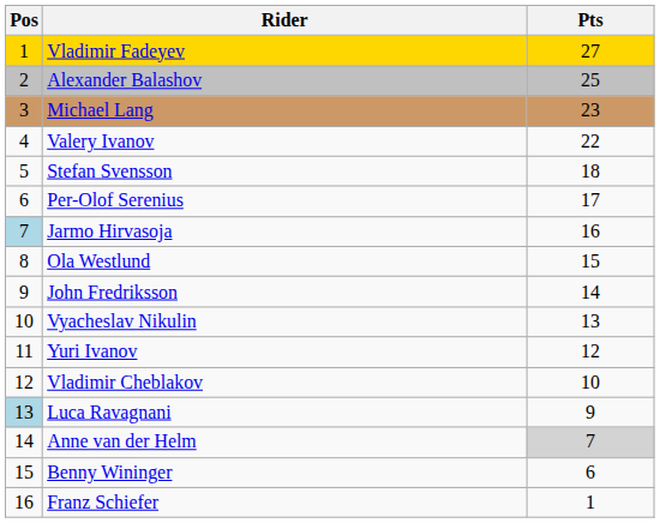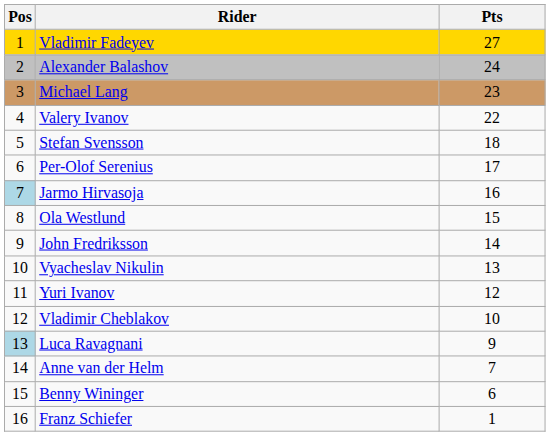 <table class="wikitable" style="font-size: 100%">
 <tr>
 <th width=20>Pos</th>
 <th width=400>Rider</th>
 <th width=100>Pts</th>
 </tr>
 <tr align=center style="background-color: gold;">
 <td>1</td>
 <td align="left"> <a href='#'>Vladimir Fadeyev</a></td>
 <td>27</td>
 </tr>
 <tr align=center style="background-color: silver;">
 <td>2</td>
 <td align="left"> <a href='#'>Alexander Balashov</a></td>
-<td>25</td>
+<td>24</td>
 </tr>
 <tr align=center style="background-color: #cc9966;">
 <td>3</td>
 <td align="left"> <a href='#'>Michael Lang</a></td>
 <td>23</td>
 </tr>
 <tr align=center>
 <td>4</td>
 <td align="left"> <a href='#'>Valery Ivanov</a></td>
 <td>22</td>
 </tr>
 <tr align=center>
 <td>5</td>
 <td align="left"> <a href='#'>Stefan Svensson</a></td>
 <td>18</td>
 </tr>
 <tr align=center>
 <td>6</td>
 <td align="left"> <a href='#'>Per-Olof Serenius</a></td>
 <td>17</td>
 </tr>
 <tr align=center>
 <td style="background: lightblue;">7</td>
 <td align="left"> <a href='#'>Jarmo Hirvasoja</a></td>
 <td>16</td>
 </tr>
 <tr align=center>
 <td>8</td>
 <td align="left"> <a href='#'>Ola Westlund</a></td>
 <td>15</td>
 </tr>
 <tr align=center>
 <td>9</td>
 <td align="left"> <a href='#'>John Fredriksson</a></td>
 <td>14</td>
 </tr>
 <tr align=center>
 <td>10</td>
 <td align="left"> <a href='#'>Vyacheslav Nikulin</a></td>
 <td>13</td>
 </tr>
 <tr align=center>
 <td>11</td>
 <td align="left"> <a href='#'>Yuri Ivanov</a></td>
 <td>12</td>
 </tr>
 <tr align=center>
 <td>12</td>
 <td align="left"> <a href='#'>Vladimir Cheblakov</a></td>
 <td>10</td>
 </tr>
 <tr align=center>
 <td style="background: lightblue;">13</td>
 <td align="left"> <a href='#'>Luca Ravagnani</a></td>
 <td>9</td>
 </tr>
 <tr align=center>
 <td>14</td>
 <td align="left"> <a href='#'>Anne van der Helm</a></td>
-<td style="background: lightgrey;">7</td>
+<td>7</td>
 </tr>
 <tr align=center>
 <td>15</td>
 <td align="left"> <a href='#'>Benny Wininger</a></td>
 <td>6</td>
 </tr>
 <tr align=center>
 <td>16</td>
 <td align="left"> <a href='#'>Franz Schiefer</a></td>
 <td>1</td>
 </tr>
 </table>
